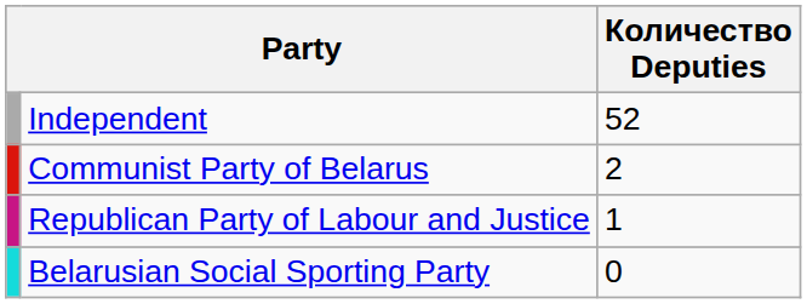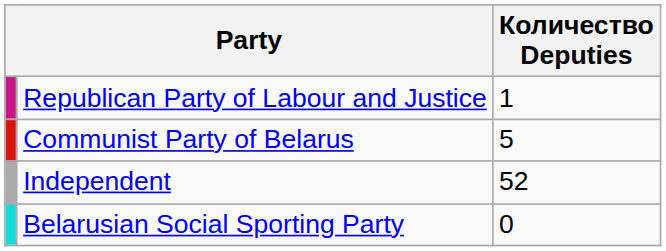 <table class="wikitable">
 <tr>
 <th colspan=2>Party</th>
 <th>Количество<br> Deputies</th>
+</tr>
+<tr>
+<td style="background:#C71585"></td>
+<td><a href='#'>Republican Party of Labour and Justice</a></td>
+<td>1</td>
+</tr>
+<tr>
+<td style="background:#DB140D"></td>
+<td><a href='#'>Communist Party of Belarus</a></td>
+<td>5</td>
 </tr>
 <tr>
 <td style="background:#AAAAAA"></td>
 <td><a href='#'>Independent</a></td>
 <td>52</td>
 </tr>
 <tr>
-<td style="background:#DB140D"></td>
-<td><a href='#'>Communist Party of Belarus</a></td>
-<td>2</td>
-</tr>
-<tr>
-<td style="background:#C71585"></td>
-<td><a href='#'>Republican Party of Labour and Justice</a></td>
-<td>1</td>
-</tr>
-<tr>
 <td style="background:#14DBDB"></td>
 <td><a href='#'>Belarusian Social Sporting Party</a></td>
 <td>0</td>
 </tr>
 </table>
